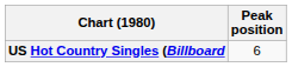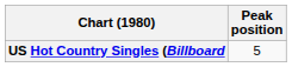 <table class="wikitable sortable plainrowheaders">
 <tr>
 <th>Chart (1980)</th>
 <th>Peak<br>position</th>
 </tr>
 <tr>
 <th scope="row">US <a href='#'>Hot Country Singles</a> (<em><a href='#'>Billboard</a></em></th>
-<td align="center">6</td>
+<td align="center">5</td>
 </tr>
 </table>
